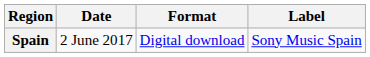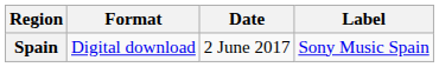 <table class="wikitable sortable plainrowheaders" style="text-align:center">
 <tr>
 <th>Region</th>
+<th>Format</th>
 <th>Date</th>
-<th>Format</th>
 <th>Label</th>
 </tr>
 <tr>
 <th scope="row">Spain</th>
+<td><a href='#'>Digital download</a></td>
 <td>2 June 2017</td>
-<td><a href='#'>Digital download</a></td>
 <td><a href='#'>Sony Music Spain</a></td>
 </tr>
 </table>
